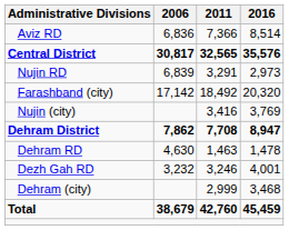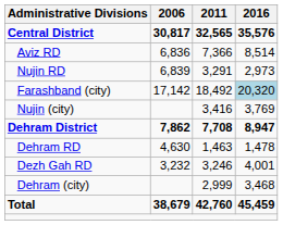 <table class="wikitable">
 <tr>
 <th>Administrative Divisions</th>
 <th>2006</th>
 <th>2011</th>
 <th>2016</th>
 </tr>
 <tr>
+<td><strong><a href='#'>Central District</a></strong></td>
+<td style="text-align: right;"><strong>30,817</strong></td>
+<td style="text-align: right;"><strong>32,565</strong></td>
+<td style="text-align: right;"><strong>35,576</strong></td>
+</tr>
+<tr>
 <td style="padding-left: 1em;"><a href='#'>Aviz RD</a></td>
 <td style="text-align: right;">6,836</td>
 <td style="text-align: right;">7,366</td>
 <td style="text-align: right;">8,514</td>
-</tr>
-<tr>
-<td><strong><a href='#'>Central District</a></strong></td>
-<td style="text-align: right;"><strong>30,817</strong></td>
-<td style="text-align: right;"><strong>32,565</strong></td>
-<td style="text-align: right;"><strong>35,576</strong></td>
 </tr>
 <tr>
 <td style="padding-left: 1em;"><a href='#'>Nujin RD</a></td>
 <td style="text-align: right;">6,839</td>
 <td style="text-align: right;">3,291</td>
 <td style="text-align: right;">2,973</td>
 </tr>
 <tr>
 <td style="padding-left: 1em;"><a href='#'>Farashband</a> (city)</td>
 <td style="text-align: right;">17,142</td>
 <td style="text-align: right;">18,492</td>
-<td style="text-align: right;">20,320</td>
+<td style="background: lightblue; text-align: right;">20,320</td>
 </tr>
 <tr>
 <td style="padding-left: 1em;"><a href='#'>Nujin</a> (city)</td>
 <td style="text-align: right;"></td>
 <td style="text-align: right;">3,416</td>
 <td style="text-align: right;">3,769</td>
 </tr>
 <tr>
 <td><strong><a href='#'>Dehram District</a></strong></td>
 <td style="text-align: right;"><strong>7,862</strong></td>
 <td style="text-align: right;"><strong>7,708</strong></td>
 <td style="text-align: right;"><strong>8,947</strong></td>
 </tr>
 <tr>
 <td style="padding-left: 1em;"><a href='#'>Dehram RD</a></td>
 <td style="text-align: right;">4,630</td>
 <td style="text-align: right;">1,463</td>
 <td style="text-align: right;">1,478</td>
 </tr>
 <tr>
 <td style="padding-left: 1em;"><a href='#'>Dezh Gah RD</a></td>
 <td style="text-align: right;">3,232</td>
 <td style="text-align: right;">3,246</td>
 <td style="text-align: right;">4,001</td>
 </tr>
 <tr>
 <td style="padding-left: 1em;"><a href='#'>Dehram</a> (city)</td>
 <td style="text-align: right;"></td>
 <td style="text-align: right;">2,999</td>
 <td style="text-align: right;">3,468</td>
 </tr>
 <tr>
 <td><strong>Total</strong></td>
 <td style="text-align: right;"><strong>38,679</strong></td>
 <td style="text-align: right;"><strong>42,760</strong></td>
 <td style="text-align: right;"><strong>45,459</strong></td>
 </tr>
 <tr>
 <td colspan=4></td>
 </tr>
 </table>
